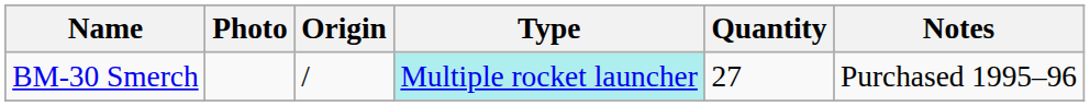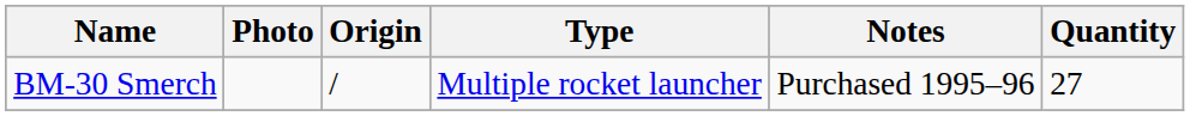 <table class="wikitable">
 <tr>
 <th>Name</th>
 <th>Photo</th>
 <th>Origin</th>
 <th>Type</th>
+<th>Notes</th>
 <th>Quantity</th>
-<th>Notes</th>
 </tr>
 <tr>
 <td><a href='#'>BM-30 Smerch</a></td>
 <td></td>
 <td> / </td>
-<td style="background: paleturquoise;"><a href='#'>Multiple rocket launcher</a></td>
+<td><a href='#'>Multiple rocket launcher</a></td>
+<td>Purchased 1995–96</td>
 <td>27</td>
-<td>Purchased 1995–96</td>
 </tr>
 </table>
